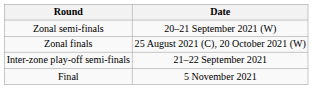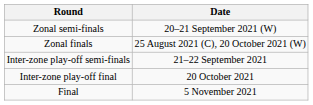 <table class="wikitable" style="text-align:center">
 <tr>
 <th>Round</th>
 <th>Date</th>
 </tr>
 <tr>
 <td>Zonal semi-finals</td>
 <td>20–21 September 2021 (W)</td>
 </tr>
 <tr>
 <td>Zonal finals</td>
 <td>25 August 2021 (C), 20 October 2021 (W)</td>
 </tr>
 <tr>
 <td>Inter-zone play-off semi-finals</td>
 <td>21–22 September 2021</td>
 </tr>
 <tr>
+<td>Inter-zone play-off final</td>
+<td>20 October 2021</td>
+</tr>
+<tr>
 <td>Final</td>
 <td>5 November 2021</td>
 </tr>
 </table>
